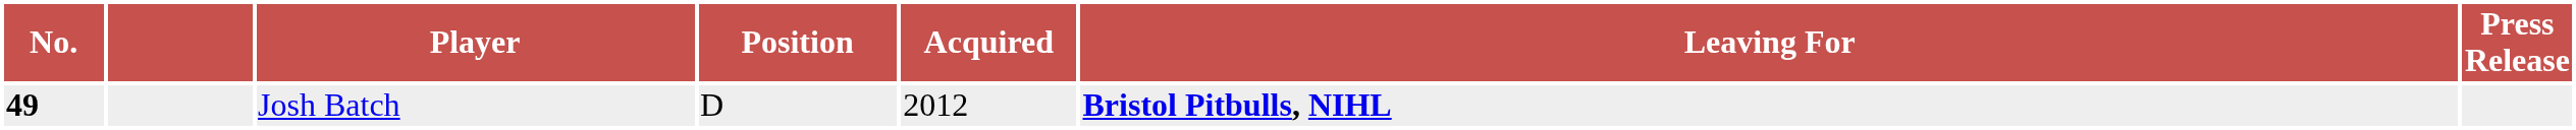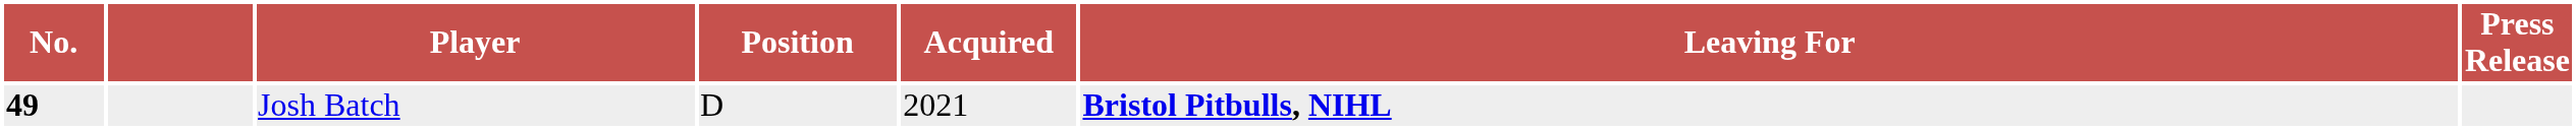 <table>
 <tr bgcolor="#c6514d" style="color: white">
 <th width="4%">No.</th>
 <th width="6%"></th>
 <th width="18%">Player</th>
 <th width="8%">Position</th>
 <th width="7%">Acquired</th>
 <th width="57%">Leaving For</th>
 <th width="10%">Press Release</th>
 </tr>
 <tr style="background:#eee;">
 <td><strong>49</strong></td>
 <td></td>
 <td align="left"><a href='#'>Josh Batch</a></td>
 <td>D</td>
-<td>2012</td>
+<td>2021</td>
 <td align="left"><strong><a href='#'>Bristol Pitbulls</a>, <a href='#'>NIHL</a></strong></td>
 <td></td>
 </tr>
 <tr>
 </tr>
 </table>
